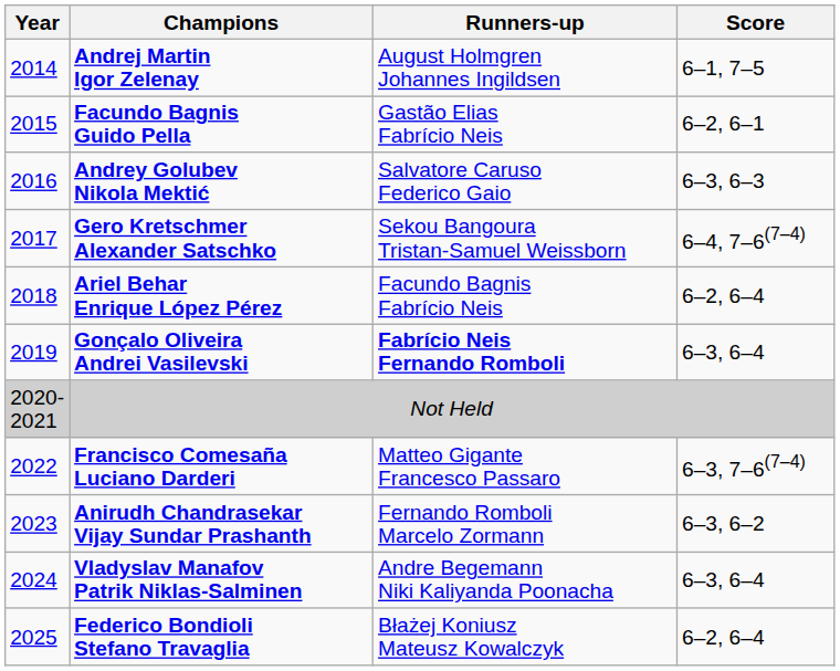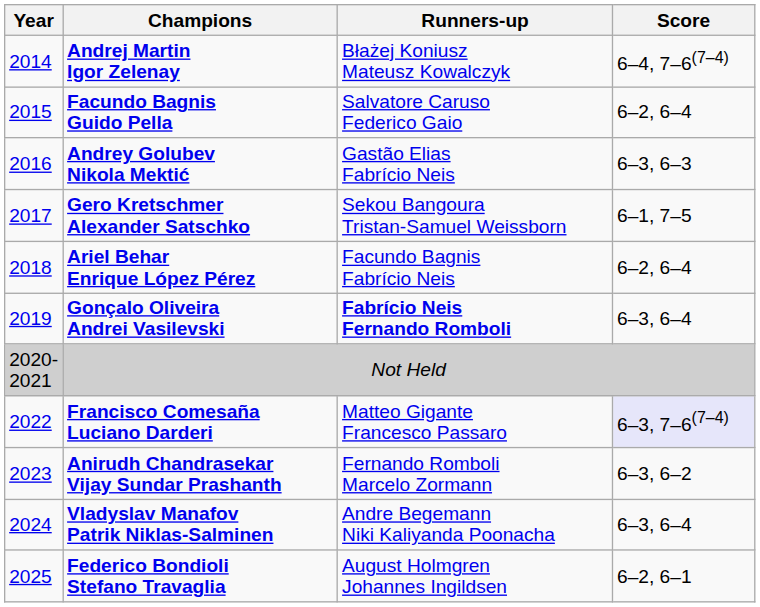 <table class="wikitable" style="font-size:90%">
 <tr>
 <th>Year</th>
 <th width="200">Champions</th>
 <th width="200">Runners-up</th>
 <th width="100">Score</th>
 </tr>
 <tr>
 <td><a href='#'>2014</a></td>
 <td> <strong><a href='#'>Andrej Martin</a></strong><br> <strong><a href='#'>Igor Zelenay</a></strong></td>
-<td> <a href='#'>August Holmgren</a><br> <a href='#'>Johannes Ingildsen</a></td>
-<td>6–1, 7–5</td>
+<td> <a href='#'>Błażej Koniusz</a><br> <a href='#'>Mateusz Kowalczyk</a></td>
+<td>6–4, 7–6<sup>(7–4)</sup></td>
 </tr>
 <tr>
 <td><a href='#'>2015</a></td>
 <td> <strong><a href='#'>Facundo Bagnis</a></strong><br> <strong><a href='#'>Guido Pella</a></strong></td>
-<td> <a href='#'>Gastão Elias</a> <br>  <a href='#'>Fabrício Neis</a></td>
-<td>6–2, 6–1</td>
+<td> <a href='#'>Salvatore Caruso</a><br> <a href='#'>Federico Gaio</a></td>
+<td>6–2, 6–4</td>
 </tr>
 <tr>
 <td><a href='#'>2016</a></td>
 <td> <strong><a href='#'>Andrey Golubev</a></strong><br> <strong><a href='#'>Nikola Mektić</a></strong></td>
-<td> <a href='#'>Salvatore Caruso</a><br> <a href='#'>Federico Gaio</a></td>
+<td> <a href='#'>Gastão Elias</a> <br>  <a href='#'>Fabrício Neis</a></td>
 <td>6–3, 6–3</td>
 </tr>
 <tr>
 <td><a href='#'>2017</a></td>
 <td> <strong><a href='#'>Gero Kretschmer</a></strong><br> <strong><a href='#'>Alexander Satschko</a></strong></td>
 <td> <a href='#'>Sekou Bangoura</a><br> <a href='#'>Tristan-Samuel Weissborn</a></td>
-<td>6–4, 7–6<sup>(7–4)</sup></td>
+<td>6–1, 7–5</td>
 </tr>
 <tr>
 <td><a href='#'>2018</a></td>
 <td> <strong><a href='#'>Ariel Behar</a></strong><br> <strong><a href='#'>Enrique López Pérez</a></strong></td>
 <td> <a href='#'>Facundo Bagnis</a><br> <a href='#'>Fabrício Neis</a></td>
 <td>6–2, 6–4</td>
 </tr>
 <tr>
 <td><a href='#'>2019</a></td>
 <td> <strong><a href='#'>Gonçalo Oliveira</a></strong><br> <strong><a href='#'>Andrei Vasilevski</a></strong></td>
 <td><strong> <a href='#'>Fabrício Neis</a><br> <a href='#'>Fernando Romboli</a></strong></td>
 <td>6–3, 6–4</td>
 </tr>
 <tr>
 <td style="background:#cfcfcf">2020- <br>2021</td>
 <td colspan=3 align=center style="background:#cfcfcf"><em>Not Held</em></td>
 </tr>
 <tr>
 <td><a href='#'>2022</a></td>
 <td> <strong><a href='#'>Francisco Comesaña</a></strong><br> <strong><a href='#'>Luciano Darderi</a></strong></td>
 <td> <a href='#'>Matteo Gigante</a><br> <a href='#'>Francesco Passaro</a></td>
-<td>6–3, 7–6<sup>(7–4)</sup></td>
+<td style="background: lavender;">6–3, 7–6<sup>(7–4)</sup></td>
 </tr>
 <tr>
 <td><a href='#'>2023</a></td>
 <td> <strong><a href='#'>Anirudh Chandrasekar</a></strong><br> <strong><a href='#'>Vijay Sundar Prashanth</a></strong></td>
 <td> <a href='#'>Fernando Romboli</a><br> <a href='#'>Marcelo Zormann</a></td>
 <td>6–3, 6–2</td>
 </tr>
 <tr>
 <td><a href='#'>2024</a></td>
 <td> <strong><a href='#'>Vladyslav Manafov</a></strong><br> <strong><a href='#'>Patrik Niklas-Salminen</a></strong></td>
 <td> <a href='#'>Andre Begemann</a><br> <a href='#'>Niki Kaliyanda Poonacha</a></td>
 <td>6–3, 6–4</td>
 </tr>
 <tr>
 <td><a href='#'>2025</a></td>
 <td> <strong><a href='#'>Federico Bondioli</a></strong><br> <strong><a href='#'>Stefano Travaglia</a></strong></td>
-<td> <a href='#'>Błażej Koniusz</a><br> <a href='#'>Mateusz Kowalczyk</a></td>
-<td>6–2, 6–4</td>
+<td> <a href='#'>August Holmgren</a><br> <a href='#'>Johannes Ingildsen</a></td>
+<td>6–2, 6–1</td>
 </tr>
 </table>
